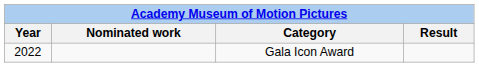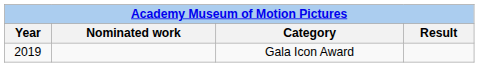 <table class="wikitable sortable" width="70%">
 <tr>
 <th colspan="4" align="center" style="background:#abcdef;"><a href='#'>Academy Museum of Motion Pictures</a></th>
 </tr>
 <tr>
 <th width="10%">Year</th>
 <th width="35%">Nominated work</th>
 <th width="40%">Category</th>
 <th width="15%">Result</th>
 </tr>
 <tr>
-<td align="center">2022</td>
+<td align="center">2019</td>
 <td></td>
 <td align="center">Gala Icon Award</td>
 <td></td>
 </tr>
 </table>
